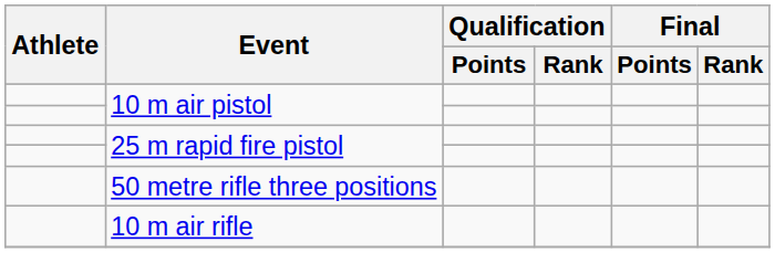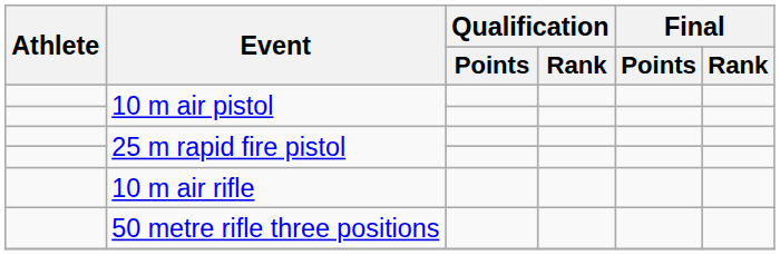 <table class=wikitable style=font-size:90%;text-align:center>
 <tr>
 <th rowspan=2>Athlete</th>
 <th rowspan=2>Event</th>
 <th colspan=2>Qualification</th>
 <th colspan=2>Final</th>
 </tr>
 <tr style=font-size:95%>
 <th>Points</th>
 <th>Rank</th>
 <th>Points</th>
 <th>Rank</th>
 </tr>
 <tr>
 <td align=left></td>
 <td align=left rowspan=2><a href='#'>10 m air pistol</a></td>
 <td></td>
 <td></td>
 <td></td>
 <td></td>
 </tr>
 <tr>
 <td align=left></td>
 <td></td>
 <td></td>
 <td></td>
 <td></td>
 </tr>
 <tr>
 <td align=left></td>
 <td align=left rowspan=2><a href='#'>25 m rapid fire pistol</a></td>
 <td></td>
 <td></td>
 <td></td>
 <td></td>
 </tr>
 <tr>
 <td align=left></td>
 <td></td>
 <td></td>
 <td></td>
 <td></td>
 </tr>
 <tr>
 <td align=left></td>
-<td align=left><a href='#'>50 metre rifle three positions</a></td>
+<td align=left><a href='#'>10 m air rifle</a></td>
 <td></td>
 <td></td>
 <td></td>
 <td></td>
 </tr>
 <tr>
 <td align=left></td>
-<td align=left><a href='#'>10 m air rifle</a></td>
+<td align=left><a href='#'>50 metre rifle three positions</a></td>
 <td></td>
 <td></td>
 <td></td>
 <td></td>
 </tr>
 <tr>
 </tr>
 </table>
